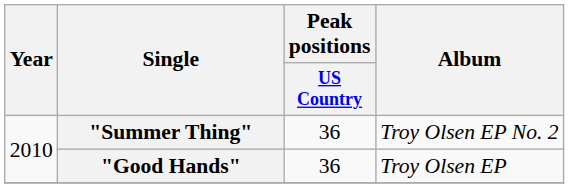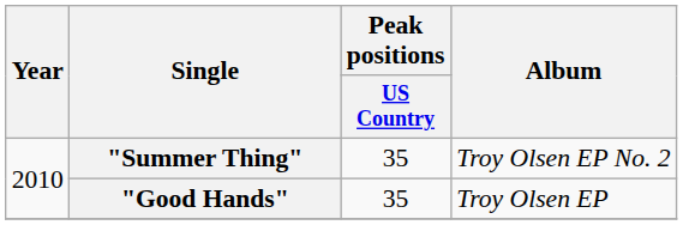 <table class="wikitable plainrowheaders" style="text-align:center;">
 <tr>
 <th rowspan="2">Year</th>
 <th rowspan="2" style="width:10em;">Single</th>
 <th colspan="1">Peak positions</th>
 <th rowspan="2">Album</th>
 </tr>
 <tr style="font-size:smaller;">
 <th width="60"><a href='#'>US Country</a></th>
 </tr>
 <tr>
 <td rowspan="2">2010</td>
 <th scope="row">"Summer Thing"</th>
-<td>36</td>
+<td>35</td>
 <td align="left"><em>Troy Olsen EP No. 2</em></td>
 </tr>
 <tr>
 <th scope="row">"Good Hands"</th>
-<td>36</td>
+<td>35</td>
 <td align="left"><em>Troy Olsen EP</em></td>
 </tr>
 <tr>
 </tr>
 </table>
